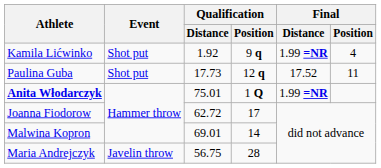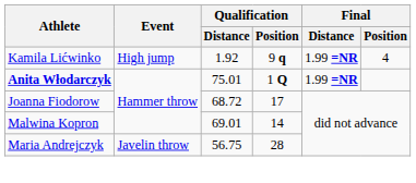 <table class=wikitable style="font-size:90%">
 <tr>
 <th rowspan="2">Athlete</th>
 <th rowspan="2">Event</th>
 <th colspan="2">Qualification</th>
 <th colspan="2">Final</th>
 </tr>
 <tr style="font-size:95%">
 <th>Distance</th>
 <th>Position</th>
 <th>Distance</th>
 <th>Position</th>
 </tr>
 <tr style=text-align:center>
 <td style=text-align:left><a href='#'>Kamila Lićwinko</a></td>
-<td style=text-align:left><a href='#'>Shot put</a></td>
+<td style=text-align:left><a href='#'>High jump</a></td>
 <td>1.92</td>
 <td>9 <strong>q</strong></td>
 <td>1.99 <strong><a href='#'>=NR</a></strong></td>
 <td>4</td>
-</tr>
-<tr style=text-align:center>
-<td style=text-align:left><a href='#'>Paulina Guba</a></td>
-<td style=text-align:left><a href='#'>Shot put</a></td>
-<td>17.73</td>
-<td>12 <strong>q</strong></td>
-<td>17.52</td>
-<td>11</td>
 </tr>
 <tr style=text-align:center>
 <td style=text-align:left><strong><a href='#'>Anita Włodarczyk</a></strong></td>
 <td style=text-align:left rowspan=3><a href='#'>Hammer throw</a></td>
 <td>75.01</td>
 <td>1 <strong>Q</strong></td>
 <td>1.99 <strong><a href='#'>=NR</a></strong></td>
 <td></td>
 </tr>
 <tr style=text-align:center>
 <td style=text-align:left><a href='#'>Joanna Fiodorow</a></td>
-<td>62.72</td>
+<td>68.72</td>
 <td>17</td>
 <td colspan=2 rowspan=3>did not advance</td>
 </tr>
 <tr style=text-align:center>
 <td style=text-align:left><a href='#'>Malwina Kopron</a></td>
 <td>69.01</td>
 <td>14</td>
 </tr>
 <tr style=text-align:center>
 <td style=text-align:left><a href='#'>Maria Andrejczyk</a></td>
 <td style=text-align:left><a href='#'>Javelin throw</a></td>
 <td>56.75</td>
 <td>28</td>
 </tr>
 </table>
